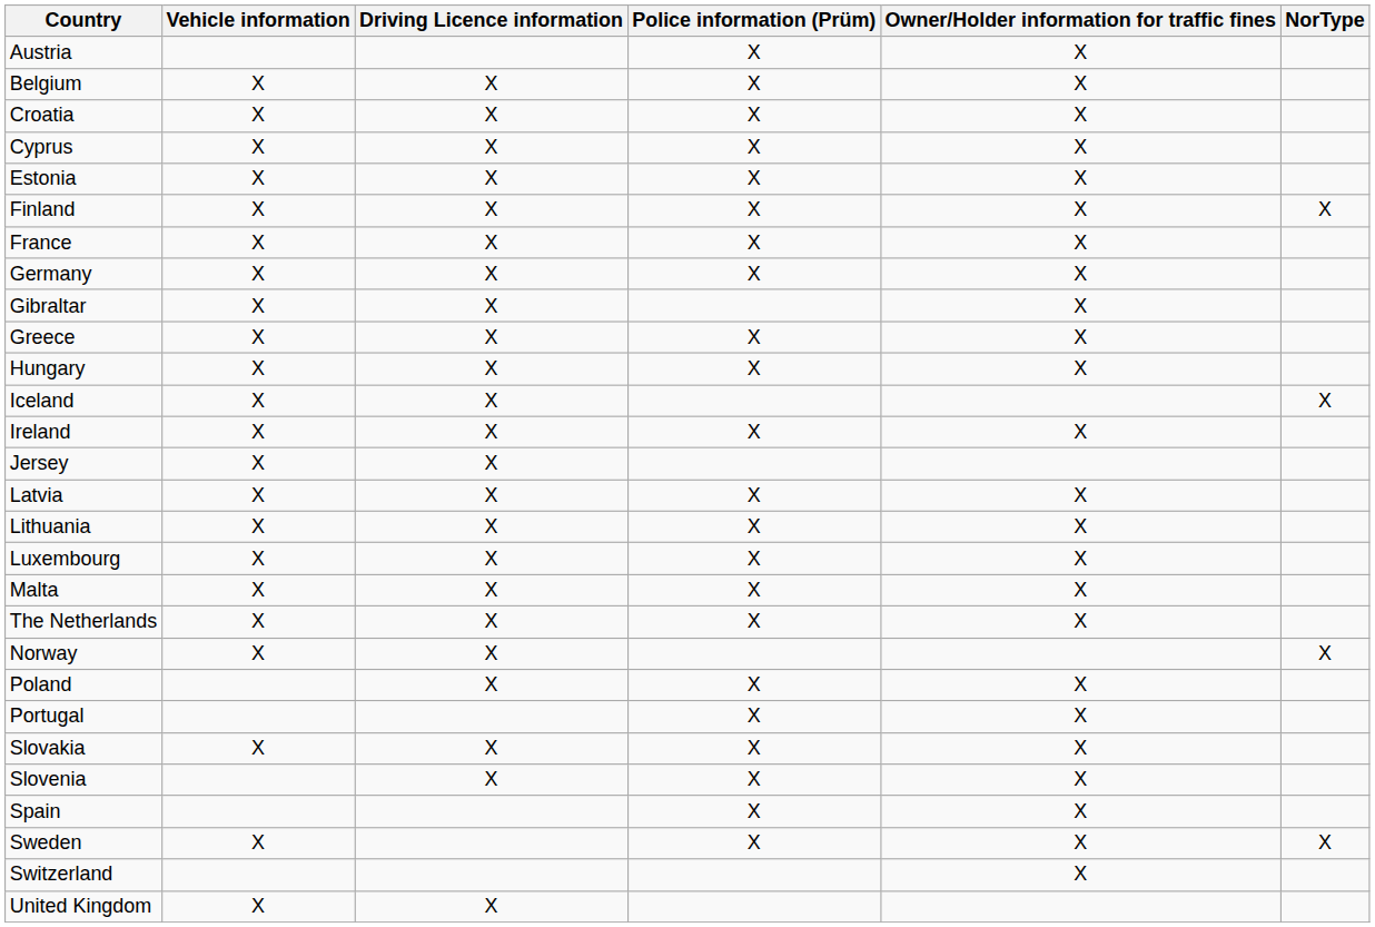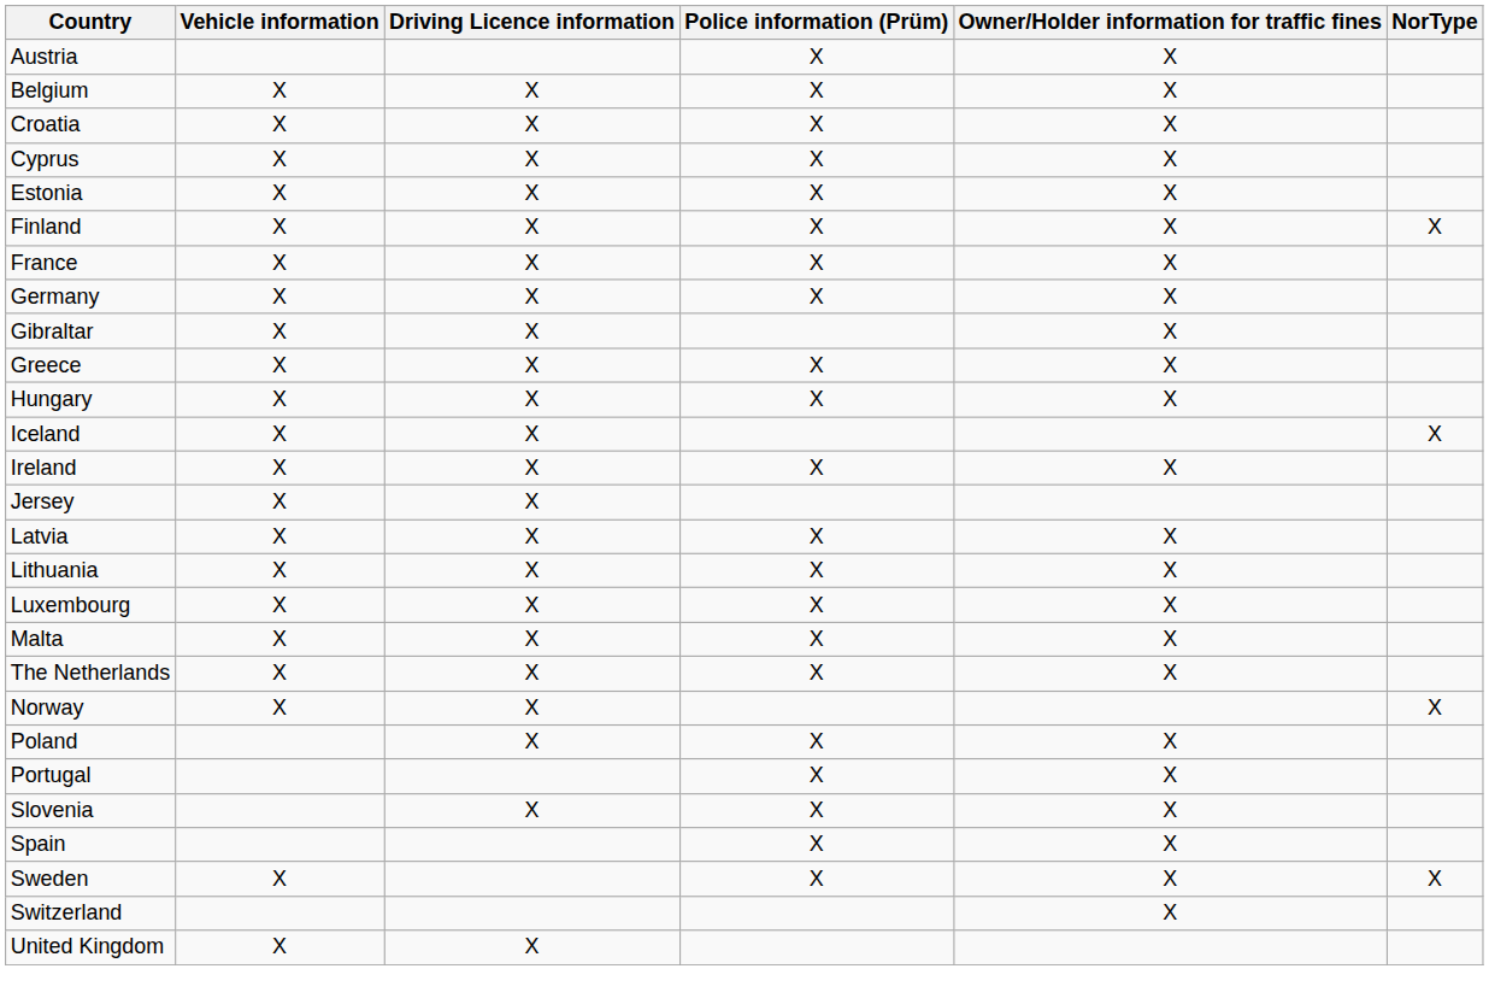 <table class="wikitable sortable">
 <tr>
 <th>Country</th>
 <th>Vehicle information</th>
 <th>Driving Licence information</th>
 <th>Police information (Prüm)</th>
 <th>Owner/Holder information for traffic fines</th>
 <th>NorType</th>
 </tr>
 <tr>
 <td>Austria</td>
 <td></td>
 <td></td>
 <td align="center">X</td>
 <td align="center">X</td>
 <td></td>
 </tr>
 <tr>
 <td>Belgium</td>
 <td align="center">X</td>
 <td align="center">X</td>
 <td align="center">X</td>
 <td align="center">X</td>
 <td></td>
 </tr>
 <tr>
 <td>Croatia</td>
 <td align="center">X</td>
 <td align="center">X</td>
 <td align="center">X</td>
 <td align="center">X</td>
 <td></td>
 </tr>
 <tr>
 <td>Cyprus</td>
 <td align="center">X</td>
 <td align="center">X</td>
 <td align="center">X</td>
 <td align="center">X</td>
 <td></td>
 </tr>
 <tr>
 <td>Estonia</td>
 <td align="center">X</td>
 <td align="center">X</td>
 <td align="center">X</td>
 <td align="center">X</td>
 <td></td>
 </tr>
 <tr>
 <td>Finland</td>
 <td align="center">X</td>
 <td align="center">X</td>
 <td align="center">X</td>
 <td align="center">X</td>
 <td align="center">X</td>
 </tr>
 <tr>
 <td>France</td>
 <td align="center">X</td>
 <td align="center">X</td>
 <td align="center">X</td>
 <td align="center">X</td>
 <td></td>
 </tr>
 <tr>
 <td>Germany</td>
 <td align="center">X</td>
 <td align="center">X</td>
 <td align="center">X</td>
 <td align="center">X</td>
 <td></td>
 </tr>
 <tr>
 <td>Gibraltar</td>
 <td align="center">X</td>
 <td align="center">X</td>
 <td></td>
 <td align="center">X</td>
 <td></td>
 </tr>
 <tr>
 <td>Greece</td>
 <td align="center">X</td>
 <td align="center">X</td>
 <td align="center">X</td>
 <td align="center">X</td>
 <td></td>
 </tr>
 <tr>
 <td>Hungary</td>
 <td align="center">X</td>
 <td align="center">X</td>
 <td align="center">X</td>
 <td align="center">X</td>
 <td></td>
 </tr>
 <tr>
 <td>Iceland</td>
 <td align="center">X</td>
 <td align="center">X</td>
 <td></td>
 <td></td>
 <td align="center">X</td>
 </tr>
 <tr>
 <td>Ireland</td>
 <td align="center">X</td>
 <td align="center">X</td>
 <td align="center">X</td>
 <td align="center">X</td>
 <td></td>
 </tr>
 <tr>
 <td>Jersey</td>
 <td align="center">X</td>
 <td align="center">X</td>
 <td></td>
 <td></td>
 <td></td>
 </tr>
 <tr>
 <td>Latvia</td>
 <td align="center">X</td>
 <td align="center">X</td>
 <td align="center">X</td>
 <td align="center">X</td>
 <td></td>
 </tr>
 <tr>
 <td>Lithuania</td>
 <td align="center">X</td>
 <td align="center">X</td>
 <td align="center">X</td>
 <td align="center">X</td>
 <td align="center"></td>
 </tr>
 <tr>
 <td>Luxembourg</td>
 <td align="center">X</td>
 <td align="center">X</td>
 <td align="center">X</td>
 <td align="center">X</td>
 <td></td>
 </tr>
 <tr>
 <td>Malta</td>
 <td align="center">X</td>
 <td align="center">X</td>
 <td align="center">X</td>
 <td align="center">X</td>
 <td></td>
 </tr>
 <tr>
 <td>The Netherlands</td>
 <td align="center">X</td>
 <td align="center">X</td>
 <td align="center">X</td>
 <td align="center">X</td>
 <td align="center"></td>
 </tr>
 <tr>
 <td>Norway</td>
 <td align="center">X</td>
 <td align="center">X</td>
 <td></td>
 <td></td>
 <td align="center">X</td>
 </tr>
 <tr>
 <td>Poland</td>
 <td></td>
 <td align="center">X</td>
 <td align="center">X</td>
 <td align="center">X</td>
 <td></td>
 </tr>
 <tr>
 <td>Portugal</td>
 <td></td>
 <td></td>
 <td align="center">X</td>
 <td align="center">X</td>
 <td></td>
 </tr>
 <tr>
-<td>Slovakia</td>
-<td align="center">X</td>
-<td align="center">X</td>
-<td align="center">X</td>
-<td align="center">X</td>
-<td></td>
-</tr>
-<tr>
 <td>Slovenia</td>
 <td></td>
 <td align="center">X</td>
 <td align="center">X</td>
 <td align="center">X</td>
 <td></td>
 </tr>
 <tr>
 <td>Spain</td>
 <td></td>
 <td></td>
 <td align="center">X</td>
 <td align="center">X</td>
 <td></td>
 </tr>
 <tr>
 <td>Sweden</td>
 <td align="center">X</td>
 <td></td>
 <td align="center">X</td>
 <td align="center">X</td>
 <td align="center">X</td>
 </tr>
 <tr>
 <td>Switzerland</td>
 <td></td>
 <td></td>
 <td></td>
 <td align="center">X</td>
 <td></td>
 </tr>
 <tr>
 <td>United Kingdom</td>
 <td align="center">X</td>
 <td align="center">X</td>
 <td></td>
 <td></td>
 <td></td>
 </tr>
 <tr>
 </tr>
 </table>
